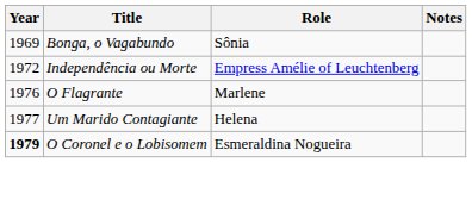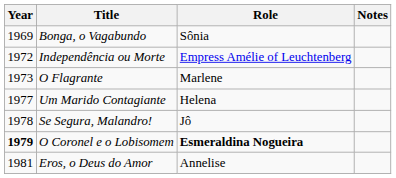 <table class="wikitable" style="font-size: 90%;">
 <tr>
 <th>Year</th>
 <th>Title</th>
 <th>Role</th>
 <th>Notes</th>
 </tr>
 <tr>
 <td>1969</td>
 <td><em>Bonga, o Vagabundo</em></td>
 <td>Sônia</td>
 <td></td>
 </tr>
 <tr>
 <td>1972</td>
 <td><em>Independência ou Morte</em></td>
 <td><a href='#'>Empress Amélie of Leuchtenberg</a></td>
 <td></td>
 </tr>
 <tr>
-<td>1976</td>
+<td>1973</td>
 <td><em>O Flagrante</em></td>
 <td>Marlene</td>
 <td></td>
 </tr>
 <tr>
 <td>1977</td>
 <td><em>Um Marido Contagiante</em></td>
 <td>Helena</td>
 <td></td>
 </tr>
 <tr>
+<td>1978</td>
+<td><em>Se Segura, Malandro!</em></td>
+<td>Jô</td>
+<td></td>
+</tr>
+<tr>
 <td><strong>1979</strong></td>
 <td><em>O Coronel e o Lobisomem</em></td>
-<td>Esmeraldina Nogueira</td>
+<td><strong>Esmeraldina Nogueira</strong></td>
+<td></td>
+</tr>
+<tr>
+<td>1981</td>
+<td><em>Eros, o Deus do Amor</em></td>
+<td>Annelise</td>
 <td></td>
 </tr>
 </table>
